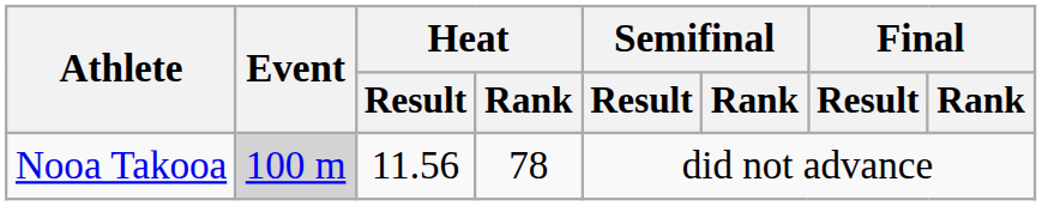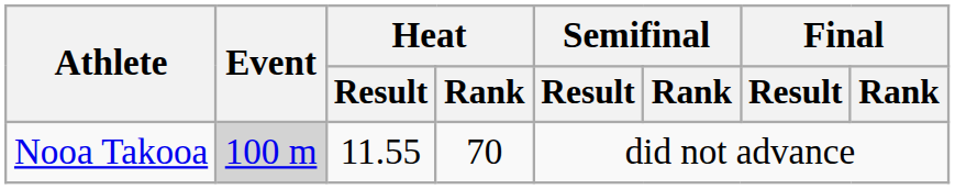 <table class="wikitable" style="font-size:90%">
 <tr>
 <th rowspan=2>Athlete</th>
 <th rowspan=2>Event</th>
 <th colspan=2>Heat</th>
 <th colspan=2>Semifinal</th>
 <th colspan=2>Final</th>
 </tr>
 <tr style="font-size:95%">
 <th>Result</th>
 <th>Rank</th>
 <th>Result</th>
 <th>Rank</th>
 <th>Result</th>
 <th>Rank</th>
 </tr>
 <tr align=center>
 <td align=left><a href='#'>Nooa Takooa</a></td>
 <td align=left style="background: lightgrey;"><a href='#'>100 m</a></td>
-<td>11.56</td>
-<td>78</td>
+<td>11.55</td>
+<td>70</td>
 <td colspan=4>did not advance</td>
 </tr>
 </table>
